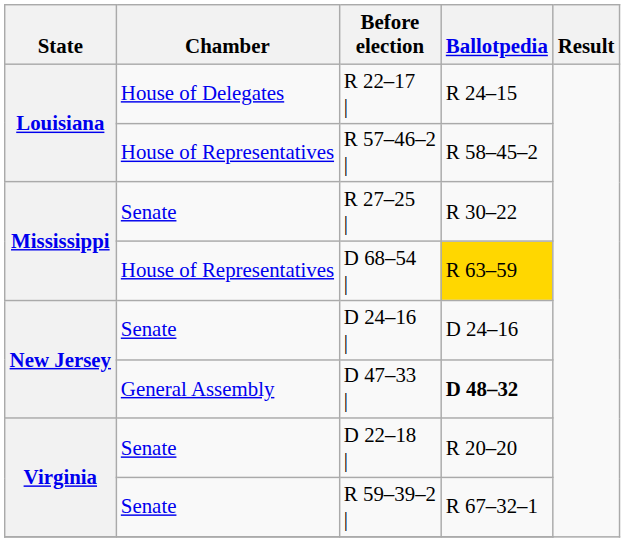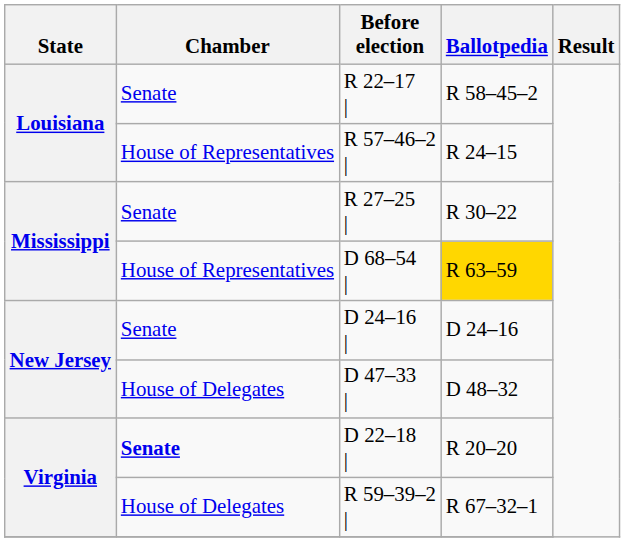 <table class="wikitable sortable" style="font-size:90%;">
 <tr style="vertical-align:bottom">
 <th>State</th>
 <th>Chamber</th>
 <th data-sort-type="number">Before<br>election</th>
 <th><a href='#'>Ballotpedia</a><br></th>
 <th>Result</th>
 </tr>
 <tr>
 <th rowspan=2><a href='#'>Louisiana</a></th>
-<td><a href='#'>House of Delegates</a></td>
+<td><a href='#'>Senate</a></td>
 <td>R 22–17<br>| </td>
-<td>R 24–15</td>
+<td>R 58–45–2</td>
 </tr>
 <tr>
 <td><a href='#'>House of Representatives</a></td>
 <td>R 57–46–2<br>| </td>
-<td>R 58–45–2</td>
+<td>R 24–15</td>
 </tr>
 <tr>
 <th rowspan=2><a href='#'>Mississippi</a></th>
 <td><a href='#'>Senate</a></td>
 <td>R 27–25<br>| </td>
 <td>R 30–22</td>
 </tr>
 <tr>
 <td><a href='#'>House of Representatives</a></td>
 <td>D 68–54<br>| </td>
 <td style="background: gold;">R 63–59</td>
 </tr>
 <tr>
 <th rowspan=2><a href='#'>New Jersey</a></th>
 <td><a href='#'>Senate</a></td>
 <td>D 24–16<br>| </td>
 <td>D 24–16</td>
 </tr>
 <tr>
-<td><a href='#'>General Assembly</a></td>
+<td><a href='#'>House of Delegates</a></td>
 <td>D 47–33<br>| </td>
-<td><strong>D 48–32</strong></td>
+<td>D 48–32</td>
 </tr>
 <tr>
 <th rowspan=2><a href='#'>Virginia</a></th>
-<td><a href='#'>Senate</a></td>
+<td><strong><a href='#'>Senate</a></strong></td>
 <td>D 22–18<br>| </td>
 <td>R 20–20</td>
 </tr>
 <tr>
-<td><a href='#'>Senate</a></td>
+<td><a href='#'>House of Delegates</a></td>
 <td>R 59–39–2<br>| </td>
 <td>R 67–32–1</td>
 </tr>
 <tr>
 </tr>
 </table>
